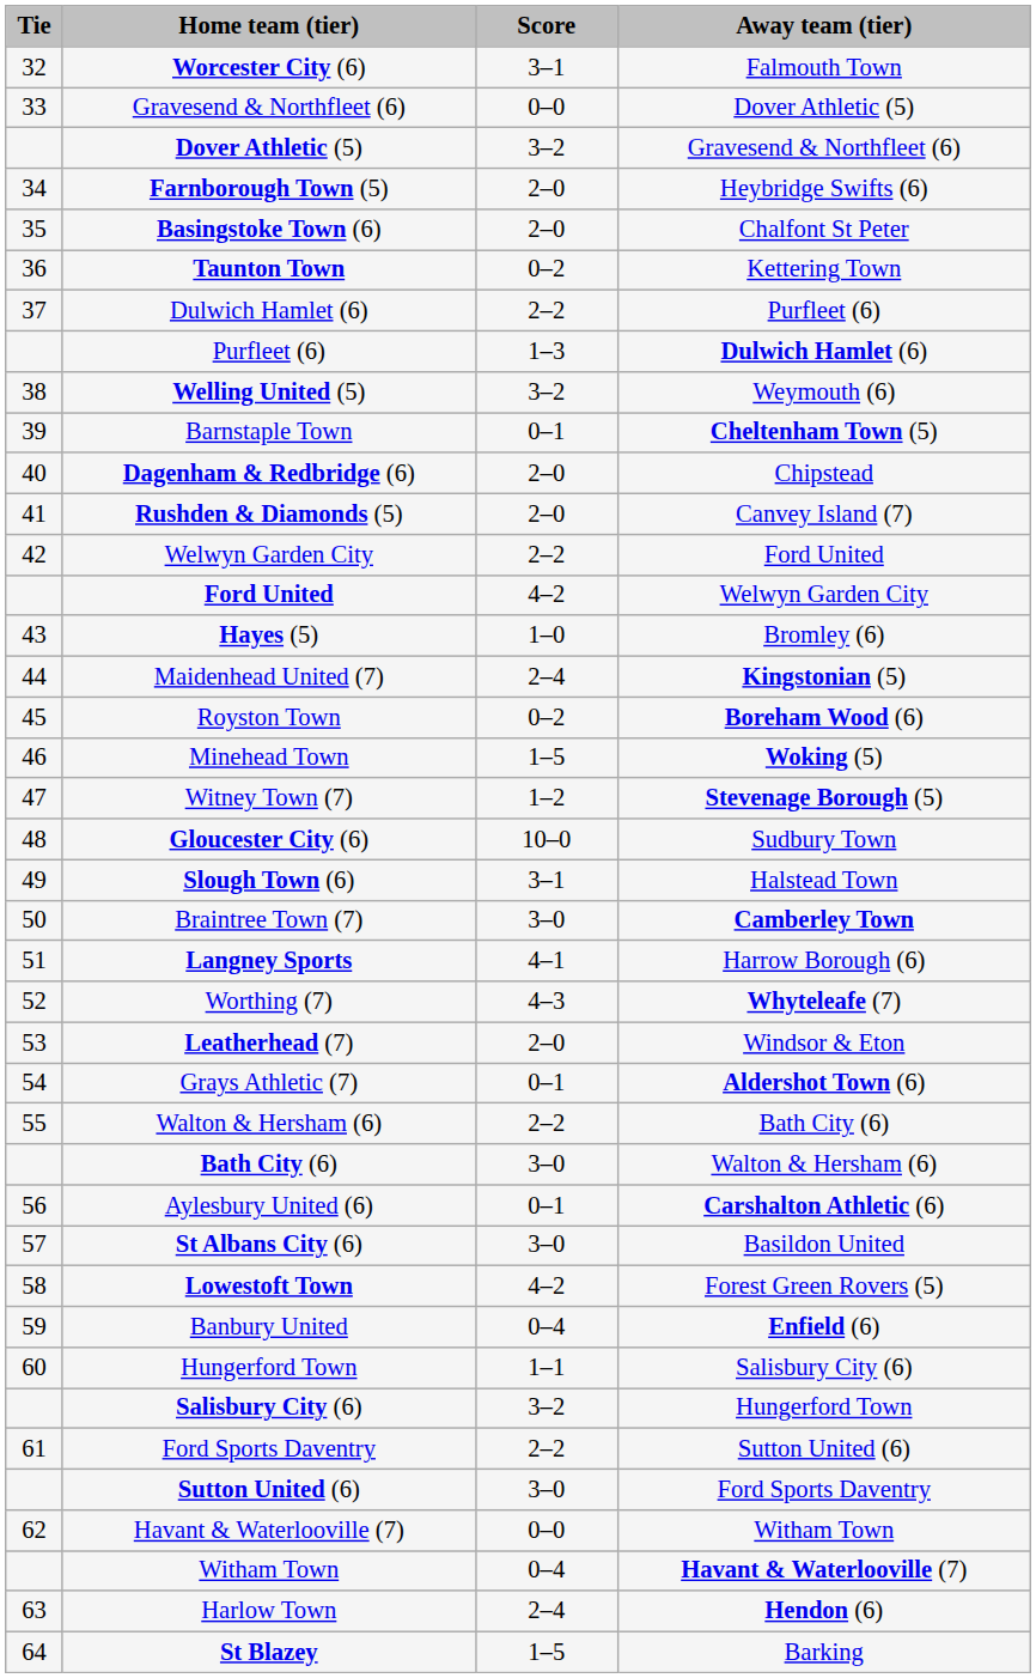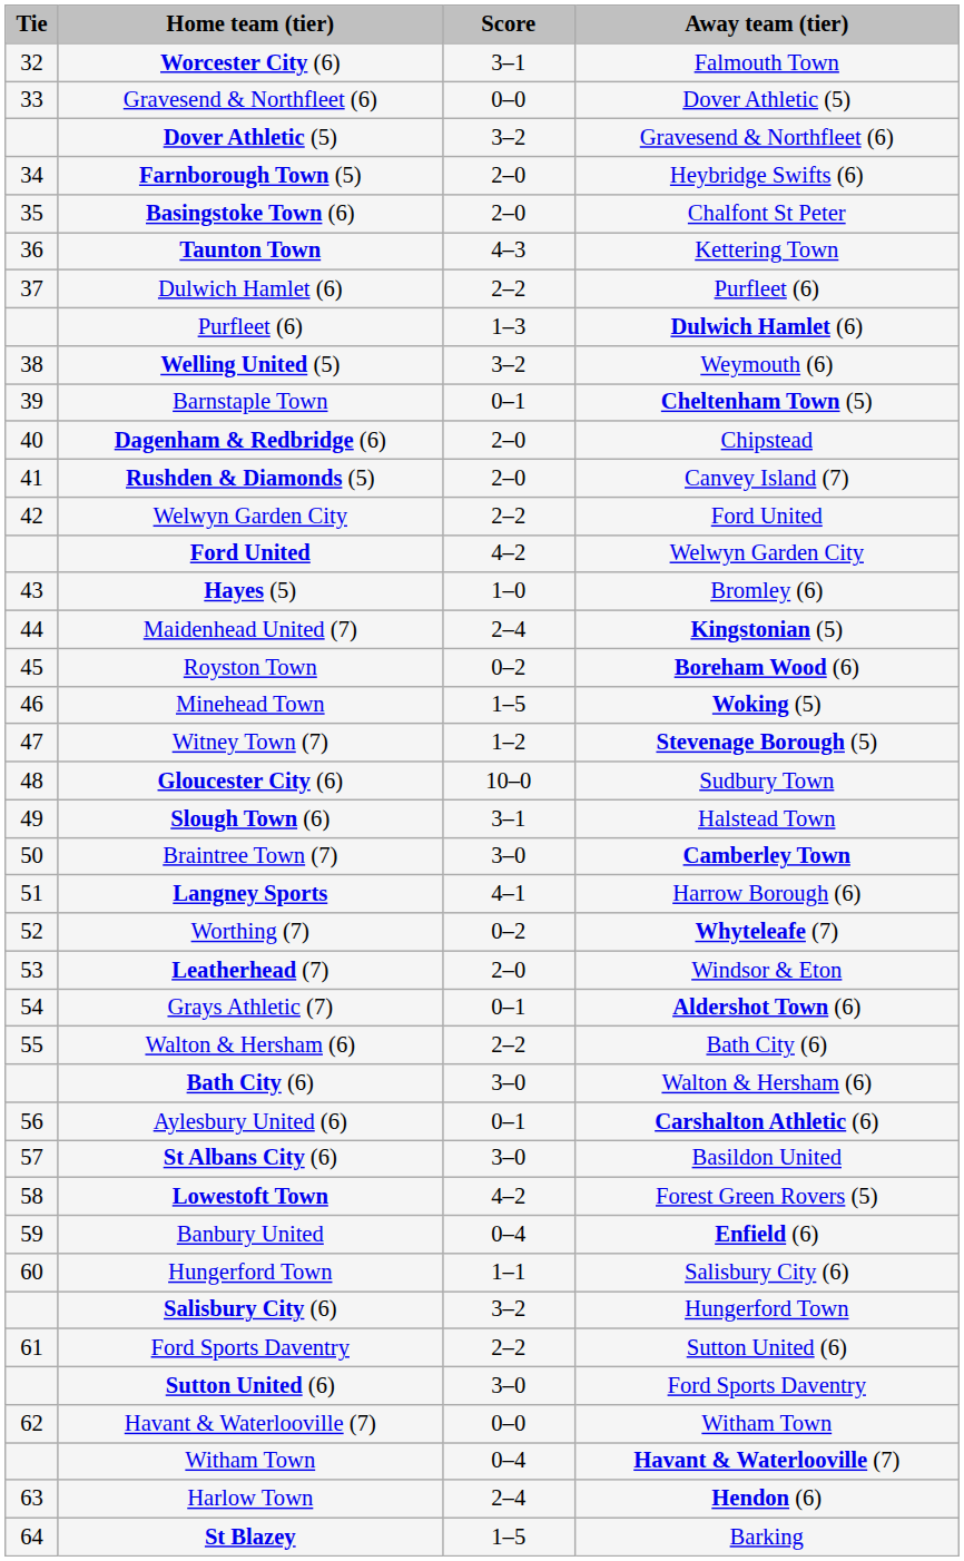 <table class="wikitable" style="width: 600px; background:WhiteSmoke; text-align:center; font-size:90%">
 <tr>
 <td scope="col" style="width:  5.00%; background:silver;"><strong>Tie</strong></td>
 <td scope="col" style="width: 36.25%; background:silver;"><strong>Home team (tier)</strong></td>
 <td scope="col" style="width: 12.50%; background:silver;"><strong>Score</strong></td>
 <td scope="col" style="width: 36.25%; background:silver;"><strong>Away team (tier)</strong></td>
 </tr>
 <tr>
 <td>32</td>
 <td><strong><a href='#'>Worcester City</a></strong> (6)</td>
 <td>3–1</td>
 <td><a href='#'>Falmouth Town</a></td>
 </tr>
 <tr>
 <td>33</td>
 <td><a href='#'>Gravesend & Northfleet</a> (6)</td>
 <td>0–0</td>
 <td><a href='#'>Dover Athletic</a> (5)</td>
 </tr>
 <tr>
 <td><em></em></td>
 <td><strong><a href='#'>Dover Athletic</a></strong> (5)</td>
 <td>3–2</td>
 <td><a href='#'>Gravesend & Northfleet</a> (6)</td>
 </tr>
 <tr>
 <td>34</td>
 <td><strong><a href='#'>Farnborough Town</a></strong> (5)</td>
 <td>2–0</td>
 <td><a href='#'>Heybridge Swifts</a> (6)</td>
 </tr>
 <tr>
 <td>35</td>
 <td><strong><a href='#'>Basingstoke Town</a></strong> (6)</td>
 <td>2–0</td>
 <td><a href='#'>Chalfont St Peter</a></td>
 </tr>
 <tr>
 <td>36</td>
 <td><strong><a href='#'>Taunton Town</a></strong></td>
-<td>0–2</td>
+<td>4–3</td>
 <td><a href='#'>Kettering Town</a></td>
 </tr>
 <tr>
 <td>37</td>
 <td><a href='#'>Dulwich Hamlet</a> (6)</td>
 <td>2–2</td>
 <td><a href='#'>Purfleet</a> (6)</td>
 </tr>
 <tr>
 <td><em></em></td>
 <td><a href='#'>Purfleet</a> (6)</td>
 <td>1–3</td>
 <td><strong><a href='#'>Dulwich Hamlet</a></strong> (6)</td>
 </tr>
 <tr>
 <td>38</td>
 <td><strong><a href='#'>Welling United</a></strong> (5)</td>
 <td>3–2</td>
 <td><a href='#'>Weymouth</a> (6)</td>
 </tr>
 <tr>
 <td>39</td>
 <td><a href='#'>Barnstaple Town</a></td>
 <td>0–1</td>
 <td><strong><a href='#'>Cheltenham Town</a></strong> (5)</td>
 </tr>
 <tr>
 <td>40</td>
 <td><strong><a href='#'>Dagenham & Redbridge</a></strong> (6)</td>
 <td>2–0</td>
 <td><a href='#'>Chipstead</a></td>
 </tr>
 <tr>
 <td>41</td>
 <td><strong><a href='#'>Rushden & Diamonds</a></strong> (5)</td>
 <td>2–0</td>
 <td><a href='#'>Canvey Island</a> (7)</td>
 </tr>
 <tr>
 <td>42</td>
 <td><a href='#'>Welwyn Garden City</a></td>
 <td>2–2</td>
 <td><a href='#'>Ford United</a></td>
 </tr>
 <tr>
 <td><em></em></td>
 <td><strong><a href='#'>Ford United</a></strong></td>
 <td>4–2</td>
 <td><a href='#'>Welwyn Garden City</a></td>
 </tr>
 <tr>
 <td>43</td>
 <td><strong><a href='#'>Hayes</a></strong> (5)</td>
 <td>1–0</td>
 <td><a href='#'>Bromley</a> (6)</td>
 </tr>
 <tr>
 <td>44</td>
 <td><a href='#'>Maidenhead United</a> (7)</td>
 <td>2–4</td>
 <td><strong><a href='#'>Kingstonian</a></strong> (5)</td>
 </tr>
 <tr>
 <td>45</td>
 <td><a href='#'>Royston Town</a></td>
 <td>0–2</td>
 <td><strong><a href='#'>Boreham Wood</a></strong> (6)</td>
 </tr>
 <tr>
 <td>46</td>
 <td><a href='#'>Minehead Town</a></td>
 <td>1–5</td>
 <td><strong><a href='#'>Woking</a></strong> (5)</td>
 </tr>
 <tr>
 <td>47</td>
 <td><a href='#'>Witney Town</a> (7)</td>
 <td>1–2</td>
 <td><strong><a href='#'>Stevenage Borough</a></strong> (5)</td>
 </tr>
 <tr>
 <td>48</td>
 <td><strong><a href='#'>Gloucester City</a></strong> (6)</td>
 <td>10–0</td>
 <td><a href='#'>Sudbury Town</a></td>
 </tr>
 <tr>
 <td>49</td>
 <td><strong><a href='#'>Slough Town</a></strong> (6)</td>
 <td>3–1</td>
 <td><a href='#'>Halstead Town</a></td>
 </tr>
 <tr>
 <td>50</td>
 <td><a href='#'>Braintree Town</a> (7)</td>
 <td>3–0</td>
 <td><strong><a href='#'>Camberley Town</a></strong></td>
 </tr>
 <tr>
 <td>51</td>
 <td><strong><a href='#'>Langney Sports</a></strong></td>
 <td>4–1</td>
 <td><a href='#'>Harrow Borough</a> (6)</td>
 </tr>
 <tr>
 <td>52</td>
 <td><a href='#'>Worthing</a> (7)</td>
-<td>4–3</td>
+<td>0–2</td>
 <td><strong><a href='#'>Whyteleafe</a></strong> (7)</td>
 </tr>
 <tr>
 <td>53</td>
 <td><strong><a href='#'>Leatherhead</a></strong> (7)</td>
 <td>2–0</td>
 <td><a href='#'>Windsor & Eton</a></td>
 </tr>
 <tr>
 <td>54</td>
 <td><a href='#'>Grays Athletic</a> (7)</td>
 <td>0–1</td>
 <td><strong><a href='#'>Aldershot Town</a></strong> (6)</td>
 </tr>
 <tr>
 <td>55</td>
 <td><a href='#'>Walton & Hersham</a> (6)</td>
 <td>2–2</td>
 <td><a href='#'>Bath City</a> (6)</td>
 </tr>
 <tr>
 <td><em></em></td>
 <td><strong><a href='#'>Bath City</a></strong> (6)</td>
 <td>3–0</td>
 <td><a href='#'>Walton & Hersham</a> (6)</td>
 </tr>
 <tr>
 <td>56</td>
 <td><a href='#'>Aylesbury United</a> (6)</td>
 <td>0–1</td>
 <td><strong><a href='#'>Carshalton Athletic</a></strong> (6)</td>
 </tr>
 <tr>
 <td>57</td>
 <td><strong><a href='#'>St Albans City</a></strong> (6)</td>
 <td>3–0</td>
 <td><a href='#'>Basildon United</a></td>
 </tr>
 <tr>
 <td>58</td>
 <td><strong><a href='#'>Lowestoft Town</a></strong></td>
 <td>4–2</td>
 <td><a href='#'>Forest Green Rovers</a> (5)</td>
 </tr>
 <tr>
 <td>59</td>
 <td><a href='#'>Banbury United</a></td>
 <td>0–4</td>
 <td><strong><a href='#'>Enfield</a></strong> (6)</td>
 </tr>
 <tr>
 <td>60</td>
 <td><a href='#'>Hungerford Town</a></td>
 <td>1–1</td>
 <td><a href='#'>Salisbury City</a> (6)</td>
 </tr>
 <tr>
 <td><em></em></td>
 <td><strong><a href='#'>Salisbury City</a></strong> (6)</td>
 <td>3–2</td>
 <td><a href='#'>Hungerford Town</a></td>
 </tr>
 <tr>
 <td>61</td>
 <td><a href='#'>Ford Sports Daventry</a></td>
 <td>2–2</td>
 <td><a href='#'>Sutton United</a> (6)</td>
 </tr>
 <tr>
 <td><em></em></td>
 <td><strong><a href='#'>Sutton United</a></strong> (6)</td>
 <td>3–0</td>
 <td><a href='#'>Ford Sports Daventry</a></td>
 </tr>
 <tr>
 <td>62</td>
 <td><a href='#'>Havant & Waterlooville</a> (7)</td>
 <td>0–0</td>
 <td><a href='#'>Witham Town</a></td>
 </tr>
 <tr>
 <td><em></em></td>
 <td><a href='#'>Witham Town</a></td>
 <td>0–4</td>
 <td><strong><a href='#'>Havant & Waterlooville</a></strong> (7)</td>
 </tr>
 <tr>
 <td>63</td>
 <td><a href='#'>Harlow Town</a></td>
 <td>2–4</td>
 <td><strong><a href='#'>Hendon</a></strong> (6)</td>
 </tr>
 <tr>
 <td>64</td>
 <td><strong><a href='#'>St Blazey</a></strong></td>
 <td>1–5</td>
 <td><a href='#'>Barking</a></td>
 </tr>
 </table>
